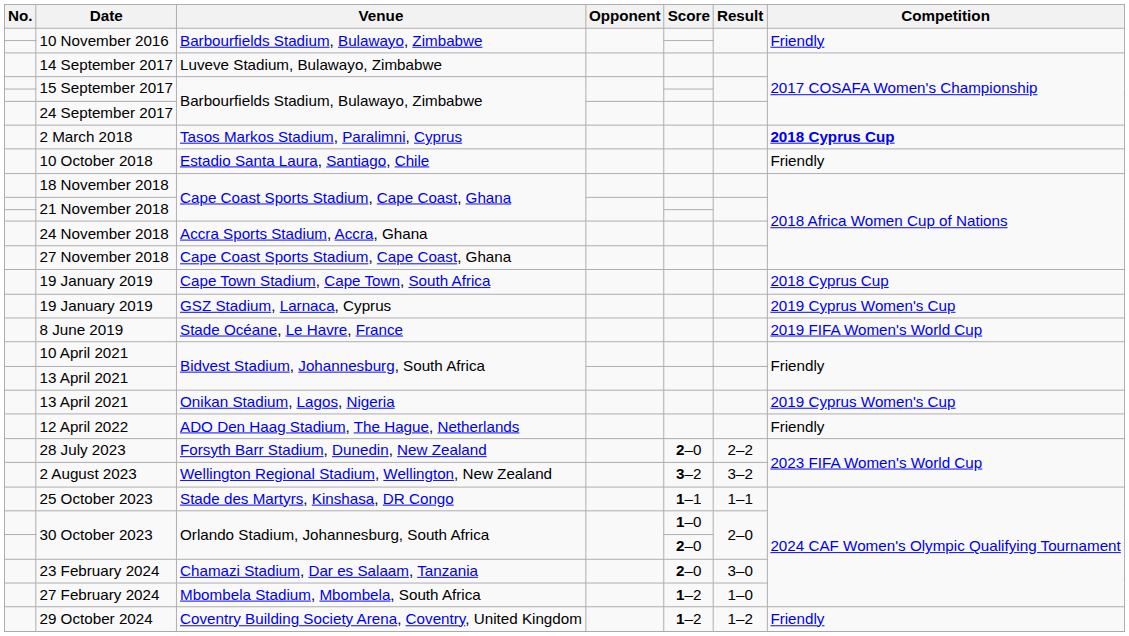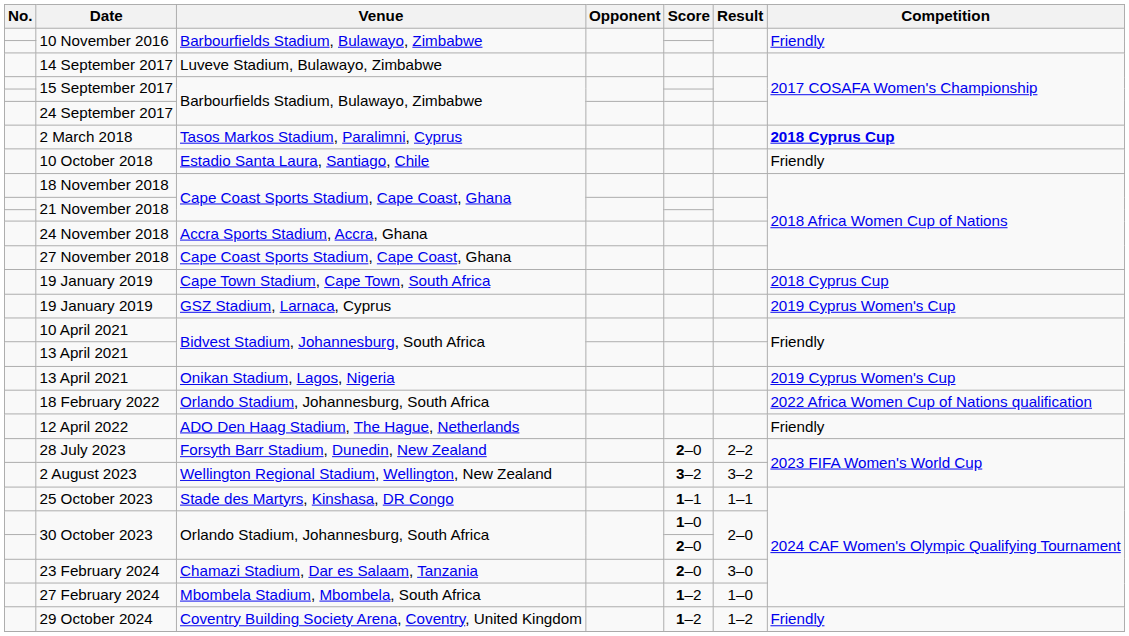 <table class="wikitable">
 <tr>
 <th>No.</th>
 <th>Date</th>
 <th>Venue</th>
 <th>Opponent</th>
 <th>Score</th>
 <th>Result</th>
 <th>Competition</th>
 </tr>
 <tr>
 <td></td>
 <td rowspan="2">10 November 2016</td>
 <td rowspan="2"><a href='#'>Barbourfields Stadium</a>, <a href='#'>Bulawayo</a>, <a href='#'>Zimbabwe</a></td>
 <td rowspan="2"></td>
 <td></td>
 <td rowspan="2"></td>
 <td rowspan="2"><a href='#'>Friendly</a></td>
 </tr>
 <tr>
 <td></td>
 <td></td>
 </tr>
 <tr>
 <td></td>
 <td>14 September 2017</td>
 <td>Luveve Stadium, Bulawayo, Zimbabwe</td>
 <td></td>
 <td></td>
 <td></td>
 <td rowspan="4"><a href='#'>2017 COSAFA Women's Championship</a></td>
 </tr>
 <tr>
 <td></td>
 <td rowspan="2">15 September 2017</td>
 <td rowspan="3">Barbourfields Stadium, Bulawayo, Zimbabwe</td>
 <td rowspan="2"></td>
 <td></td>
 <td rowspan="2"></td>
 </tr>
 <tr>
 <td></td>
 <td></td>
 </tr>
 <tr>
 <td></td>
 <td>24 September 2017</td>
 <td></td>
 <td></td>
 <td></td>
 </tr>
 <tr>
 <td></td>
 <td>2 March 2018</td>
 <td><a href='#'>Tasos Markos Stadium</a>, <a href='#'>Paralimni</a>, <a href='#'>Cyprus</a></td>
 <td></td>
 <td></td>
 <td></td>
 <td><strong><a href='#'>2018 Cyprus Cup</a></strong></td>
 </tr>
 <tr>
 <td></td>
 <td>10 October 2018</td>
 <td><a href='#'>Estadio Santa Laura</a>, <a href='#'>Santiago</a>, <a href='#'>Chile</a></td>
 <td></td>
 <td></td>
 <td></td>
 <td>Friendly</td>
 </tr>
 <tr>
 <td></td>
 <td>18 November 2018</td>
 <td rowspan="3"><a href='#'>Cape Coast Sports Stadium</a>, <a href='#'>Cape Coast</a>, <a href='#'>Ghana</a></td>
 <td></td>
 <td></td>
 <td></td>
 <td rowspan="5"><a href='#'>2018 Africa Women Cup of Nations</a></td>
 </tr>
 <tr>
 <td></td>
 <td rowspan="2">21 November 2018</td>
 <td rowspan="2"></td>
 <td></td>
 <td rowspan="2"></td>
 </tr>
 <tr>
 <td></td>
 <td></td>
 </tr>
 <tr>
 <td></td>
 <td>24 November 2018</td>
 <td><a href='#'>Accra Sports Stadium</a>, <a href='#'>Accra</a>, Ghana</td>
 <td></td>
 <td></td>
 <td></td>
 </tr>
 <tr>
 <td></td>
 <td>27 November 2018</td>
 <td><a href='#'>Cape Coast Sports Stadium</a>, <a href='#'>Cape Coast</a>, Ghana</td>
 <td></td>
 <td></td>
 <td></td>
 </tr>
 <tr>
 <td></td>
 <td>19 January 2019</td>
 <td><a href='#'>Cape Town Stadium</a>, <a href='#'>Cape Town</a>, <a href='#'>South Africa</a></td>
 <td></td>
 <td></td>
 <td></td>
 <td><a href='#'>2018 Cyprus Cup</a></td>
 </tr>
 <tr>
 <td></td>
 <td>19 January 2019</td>
 <td><a href='#'>GSZ Stadium</a>, <a href='#'>Larnaca</a>, Cyprus</td>
 <td></td>
 <td></td>
 <td></td>
 <td><a href='#'>2019 Cyprus Women's Cup</a></td>
 </tr>
 <tr>
 <td></td>
-<td>8 June 2019</td>
-<td><a href='#'>Stade Océane</a>, <a href='#'>Le Havre</a>, <a href='#'>France</a></td>
-<td></td>
-<td></td>
-<td></td>
-<td><a href='#'>2019 FIFA Women's World Cup</a></td>
-</tr>
-<tr>
-<td></td>
 <td>10 April 2021</td>
 <td rowspan="2"><a href='#'>Bidvest Stadium</a>, <a href='#'>Johannesburg</a>, South Africa</td>
 <td></td>
 <td></td>
 <td></td>
 <td rowspan="2">Friendly</td>
 </tr>
 <tr>
 <td></td>
 <td>13 April 2021</td>
 <td></td>
 <td></td>
 <td></td>
 </tr>
 <tr>
 <td></td>
 <td>13 April 2021</td>
 <td><a href='#'>Onikan Stadium</a>, <a href='#'>Lagos</a>, <a href='#'>Nigeria</a></td>
 <td></td>
 <td></td>
 <td></td>
 <td><a href='#'>2019 Cyprus Women's Cup</a></td>
+</tr>
+<tr>
+<td></td>
+<td>18 February 2022</td>
+<td><a href='#'>Orlando Stadium</a>, Johannesburg, South Africa</td>
+<td></td>
+<td></td>
+<td></td>
+<td><a href='#'>2022 Africa Women Cup of Nations qualification</a></td>
 </tr>
 <tr>
 <td></td>
 <td>12 April 2022</td>
 <td><a href='#'>ADO Den Haag Stadium</a>, <a href='#'>The Hague</a>, <a href='#'>Netherlands</a></td>
 <td></td>
 <td></td>
 <td></td>
 <td>Friendly</td>
 </tr>
 <tr>
 <td></td>
 <td>28 July 2023</td>
 <td><a href='#'>Forsyth Barr Stadium</a>, <a href='#'>Dunedin</a>, <a href='#'>New Zealand</a></td>
 <td></td>
 <td align="center"><strong>2</strong>–0</td>
 <td align="center">2–2</td>
 <td rowspan="2"><a href='#'>2023 FIFA Women's World Cup</a></td>
 </tr>
 <tr>
 <td></td>
 <td>2 August 2023</td>
 <td><a href='#'>Wellington Regional Stadium</a>, <a href='#'>Wellington</a>, New Zealand</td>
 <td></td>
 <td align="center"><strong>3</strong>–2</td>
 <td align="center">3–2</td>
 </tr>
 <tr>
 <td></td>
 <td>25 October 2023</td>
 <td><a href='#'>Stade des Martyrs</a>, <a href='#'>Kinshasa</a>, <a href='#'>DR Congo</a></td>
 <td></td>
 <td align="center"><strong>1</strong>–1</td>
 <td align="center">1–1</td>
 <td rowspan="5"><a href='#'>2024 CAF Women's Olympic Qualifying Tournament</a></td>
 </tr>
 <tr>
 <td></td>
 <td rowspan="2">30 October 2023</td>
 <td rowspan="2">Orlando Stadium, Johannesburg, South Africa</td>
 <td rowspan="2"></td>
 <td align="center"><strong>1</strong>–0</td>
 <td rowspan="2" align="center">2–0</td>
 </tr>
 <tr>
 <td></td>
 <td align="center"><strong>2</strong>–0</td>
 </tr>
 <tr>
 <td></td>
 <td>23 February 2024</td>
 <td><a href='#'>Chamazi Stadium</a>, <a href='#'>Dar es Salaam</a>, <a href='#'>Tanzania</a></td>
 <td></td>
 <td align=center><strong>2</strong>–0</td>
 <td align=center>3–0</td>
 </tr>
 <tr>
 <td></td>
 <td>27 February 2024</td>
 <td><a href='#'>Mbombela Stadium</a>, <a href='#'>Mbombela</a>, South Africa</td>
 <td></td>
 <td align=center><strong>1</strong>–2</td>
 <td align=center>1–0</td>
 </tr>
 <tr>
 <td></td>
 <td>29 October 2024</td>
 <td><a href='#'>Coventry Building Society Arena</a>, <a href='#'>Coventry</a>, United Kingdom</td>
 <td></td>
 <td align=center><strong>1</strong>–2</td>
 <td align=center>1–2</td>
 <td><a href='#'>Friendly</a></td>
 </tr>
 <tr>
 </tr>
 </table>
